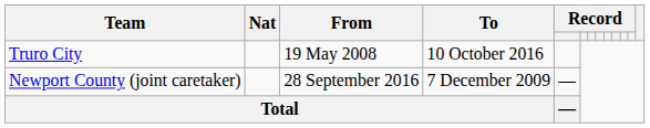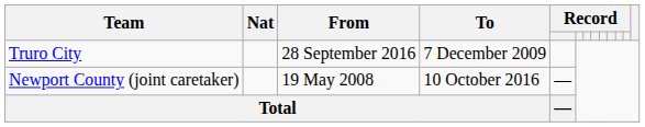 <table class="wikitable" style="text-align: center">
 <tr>
 <th rowspan="2">Team</th>
 <th rowspan="2">Nat</th>
 <th rowspan="2">From</th>
 <th rowspan="2">To</th>
 <th colspan="8">Record</th>
 <th rowspan=2></th>
 </tr>
 <tr>
 <th></th>
 <th></th>
 <th></th>
 <th></th>
 <th></th>
 <th></th>
 <th></th>
 <th></th>
 </tr>
 <tr>
 <td align=left><a href='#'>Truro City</a></td>
 <td></td>
-<td align=left>19 May 2008</td>
-<td align=left>10 October 2016<br></td>
+<td align=left>28 September 2016</td>
+<td align=left>7 December 2009<br></td>
 <td></td>
 </tr>
 <tr>
 <td align=left><a href='#'>Newport County</a> (joint caretaker)</td>
 <td></td>
-<td align=left>28 September 2016</td>
-<td align=left>7 December 2009<br></td>
+<td align=left>19 May 2008</td>
+<td align=left>10 October 2016<br></td>
 <td>—</td>
 </tr>
 <tr>
 <th colspan="4">Total<br></th>
 <th>—</th>
 </tr>
 </table>
